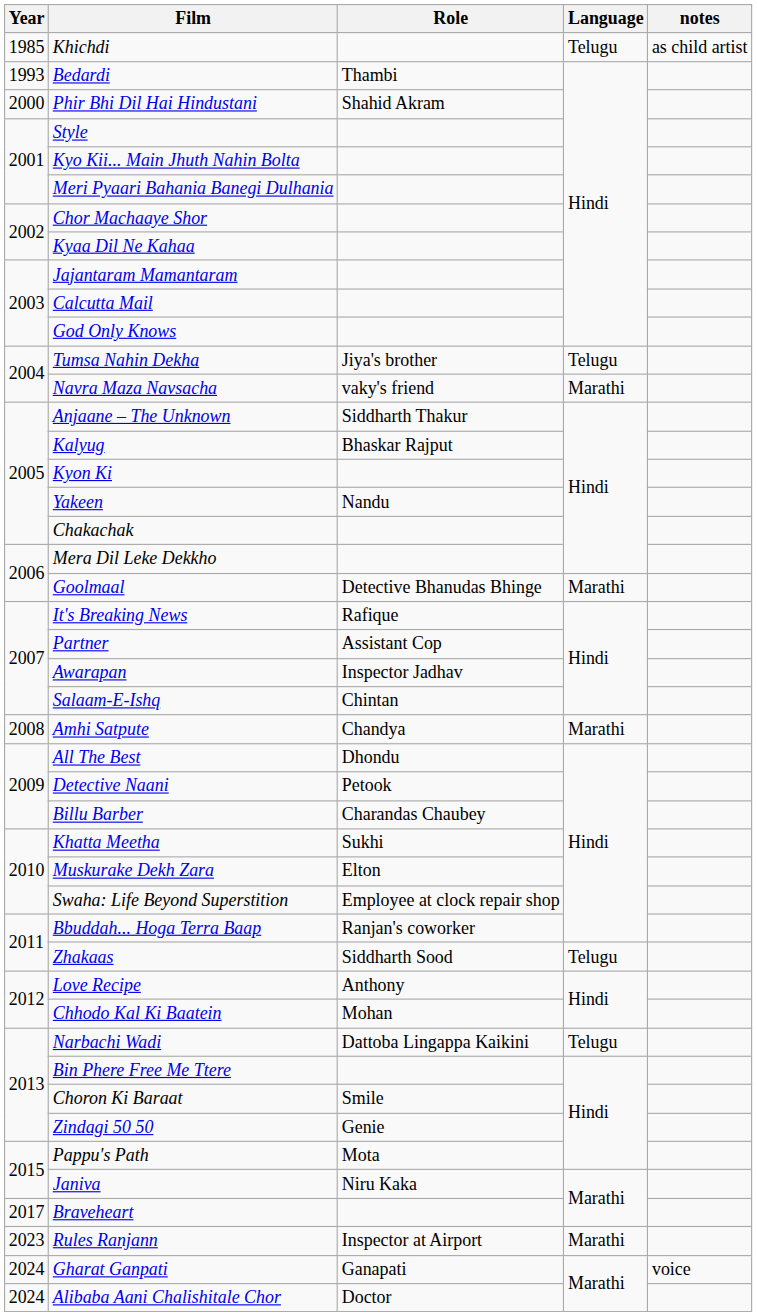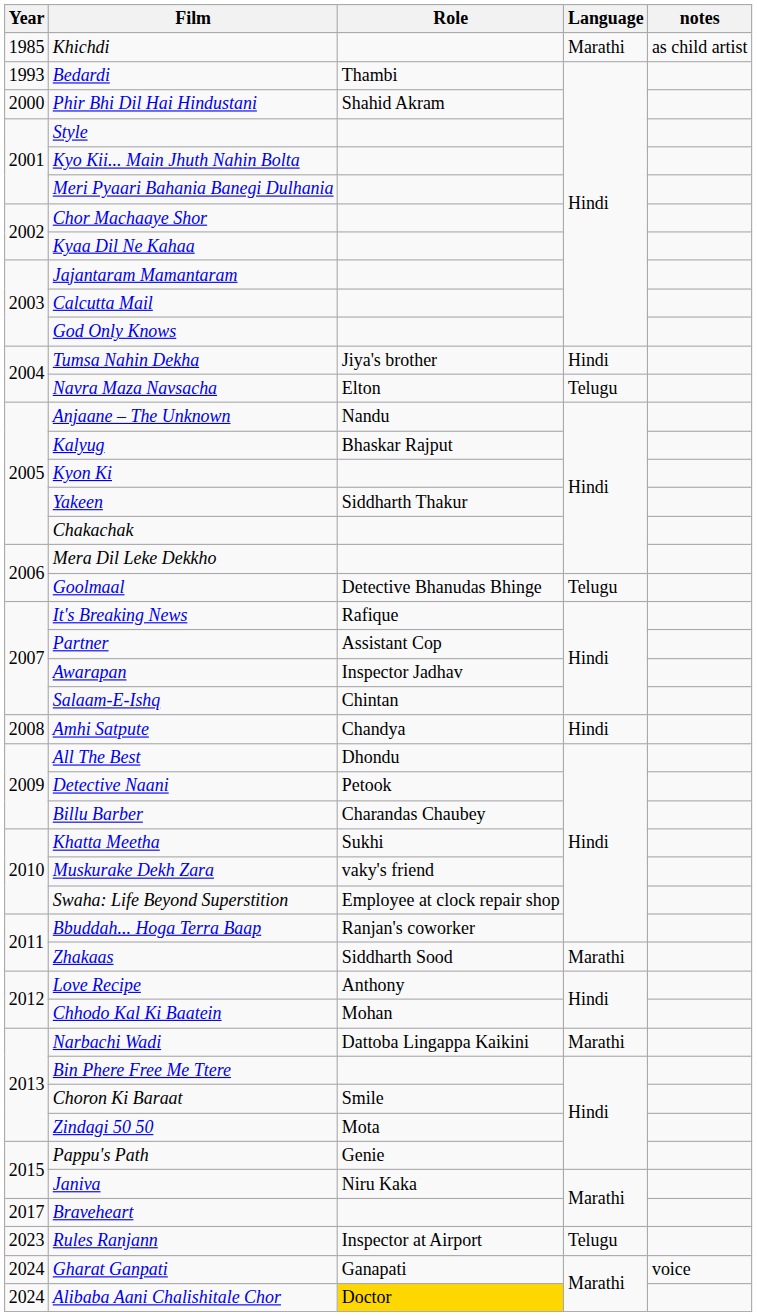 <table class="wikitable sortable" style="font-size: 100%;">
 <tr>
 <th>Year</th>
 <th>Film</th>
 <th>Role</th>
 <th>Language</th>
 <th>notes</th>
 </tr>
 <tr>
 <td>1985</td>
 <td><em>Khichdi</em></td>
 <td></td>
-<td>Telugu</td>
+<td>Marathi</td>
 <td>as child artist</td>
 </tr>
 <tr>
 <td>1993</td>
 <td><em><a href='#'>Bedardi</a></em></td>
 <td>Thambi</td>
 <td rowspan=10>Hindi</td>
 <td></td>
 </tr>
 <tr>
 <td>2000</td>
 <td><em><a href='#'>Phir Bhi Dil Hai Hindustani</a></em></td>
 <td>Shahid Akram</td>
 <td></td>
 </tr>
 <tr>
 <td rowspan=3>2001</td>
 <td><em><a href='#'>Style</a></em></td>
 <td></td>
 <td></td>
 </tr>
 <tr>
 <td><em><a href='#'>Kyo Kii... Main Jhuth Nahin Bolta</a></em></td>
 <td></td>
 <td></td>
 </tr>
 <tr>
 <td><em><a href='#'>Meri Pyaari Bahania Banegi Dulhania</a></em></td>
 <td></td>
 <td></td>
 </tr>
 <tr>
 <td rowspan=2>2002</td>
 <td><em><a href='#'>Chor Machaaye Shor</a></em></td>
 <td></td>
 <td></td>
 </tr>
 <tr>
 <td><em><a href='#'>Kyaa Dil Ne Kahaa</a></em></td>
 <td></td>
 <td></td>
 </tr>
 <tr>
 <td rowspan=3>2003</td>
 <td><em><a href='#'>Jajantaram Mamantaram</a></em></td>
 <td></td>
 <td></td>
 </tr>
 <tr>
 <td><em><a href='#'>Calcutta Mail</a></em></td>
 <td></td>
 <td></td>
 </tr>
 <tr>
 <td><em><a href='#'>God Only Knows</a></em></td>
 <td></td>
 <td></td>
 </tr>
 <tr>
 <td rowspan=2>2004</td>
 <td><em><a href='#'>Tumsa Nahin Dekha</a></em></td>
 <td>Jiya's brother</td>
-<td>Telugu</td>
+<td>Hindi</td>
 <td></td>
 </tr>
 <tr>
 <td><em><a href='#'>Navra Maza Navsacha</a></em></td>
-<td>vaky's friend</td>
-<td>Marathi</td>
+<td>Elton</td>
+<td>Telugu</td>
 <td></td>
 </tr>
 <tr>
 <td rowspan=5>2005</td>
 <td><em><a href='#'>Anjaane – The Unknown</a></em></td>
-<td>Siddharth Thakur</td>
+<td>Nandu</td>
 <td rowspan=6>Hindi</td>
 <td></td>
 </tr>
 <tr>
 <td><em><a href='#'>Kalyug</a></em></td>
 <td>Bhaskar Rajput</td>
 <td></td>
 </tr>
 <tr>
 <td><em><a href='#'>Kyon Ki</a></em></td>
 <td></td>
 <td></td>
 </tr>
 <tr>
 <td><em><a href='#'>Yakeen</a></em></td>
-<td>Nandu</td>
+<td>Siddharth Thakur</td>
 <td></td>
 </tr>
 <tr>
 <td><em>Chakachak</em></td>
 <td></td>
 <td></td>
 </tr>
 <tr>
 <td rowspan=2>2006</td>
 <td><em>Mera Dil Leke Dekkho</em></td>
 <td></td>
 <td></td>
 </tr>
 <tr>
 <td><em><a href='#'>Goolmaal</a></em></td>
 <td>Detective Bhanudas Bhinge</td>
-<td>Marathi</td>
+<td>Telugu</td>
 <td></td>
 </tr>
 <tr>
 <td rowspan=4>2007</td>
 <td><em><a href='#'>It's Breaking News</a></em></td>
 <td>Rafique</td>
 <td rowspan=4>Hindi</td>
 <td></td>
 </tr>
 <tr>
 <td><em><a href='#'>Partner</a></em></td>
 <td>Assistant Cop</td>
 <td></td>
 </tr>
 <tr>
 <td><em><a href='#'>Awarapan</a></em></td>
 <td>Inspector Jadhav</td>
 <td></td>
 </tr>
 <tr>
 <td><em><a href='#'>Salaam-E-Ishq</a></em></td>
 <td>Chintan</td>
 <td></td>
 </tr>
 <tr>
 <td>2008</td>
 <td><em><a href='#'>Amhi Satpute</a></em></td>
 <td>Chandya</td>
-<td>Marathi</td>
+<td>Hindi</td>
 <td></td>
 </tr>
 <tr>
 <td rowspan=3>2009</td>
 <td><em><a href='#'>All The Best</a></em></td>
 <td>Dhondu</td>
 <td rowspan=7>Hindi</td>
 <td></td>
 </tr>
 <tr>
 <td><em><a href='#'>Detective Naani</a></em></td>
 <td>Petook</td>
 <td></td>
 </tr>
 <tr>
 <td><em><a href='#'>Billu Barber</a></em></td>
 <td>Charandas Chaubey</td>
 <td></td>
 </tr>
 <tr>
 <td rowspan=3>2010</td>
 <td><em><a href='#'>Khatta Meetha</a></em></td>
 <td>Sukhi</td>
 <td></td>
 </tr>
 <tr>
 <td><em><a href='#'>Muskurake Dekh Zara</a></em></td>
-<td>Elton</td>
+<td>vaky's friend</td>
 <td></td>
 </tr>
 <tr>
 <td><em>Swaha: Life Beyond Superstition</em></td>
 <td>Employee at clock repair shop</td>
 <td></td>
 </tr>
 <tr>
 <td rowspan=2>2011</td>
 <td><em><a href='#'>Bbuddah... Hoga Terra Baap</a></em></td>
 <td>Ranjan's coworker</td>
 <td></td>
 </tr>
 <tr>
 <td><em><a href='#'>Zhakaas</a></em></td>
 <td>Siddharth Sood</td>
-<td>Telugu</td>
+<td>Marathi</td>
 <td></td>
 </tr>
 <tr>
 <td rowspan=2>2012</td>
 <td><em><a href='#'>Love Recipe</a></em></td>
 <td>Anthony</td>
 <td rowspan=2>Hindi</td>
 </tr>
 <tr>
 <td><em><a href='#'>Chhodo Kal Ki Baatein</a></em></td>
 <td>Mohan</td>
 <td></td>
 </tr>
 <tr>
 <td rowspan=4>2013</td>
 <td><em><a href='#'>Narbachi Wadi</a></em></td>
 <td>Dattoba Lingappa Kaikini</td>
-<td>Telugu</td>
+<td>Marathi</td>
 <td></td>
 </tr>
 <tr>
 <td><em><a href='#'>Bin Phere Free Me Ttere</a></em></td>
 <td></td>
 <td rowspan=4>Hindi</td>
 <td></td>
 </tr>
 <tr>
 <td><em>Choron Ki Baraat</em></td>
 <td>Smile</td>
 <td></td>
 </tr>
 <tr>
 <td><em><a href='#'>Zindagi 50 50</a></em></td>
-<td>Genie</td>
+<td>Mota</td>
 <td></td>
 </tr>
 <tr>
 <td rowspan=2>2015</td>
 <td><em>Pappu's Path</em></td>
-<td>Mota</td>
+<td>Genie</td>
 <td></td>
 </tr>
 <tr>
 <td><em><a href='#'>Janiva</a></em></td>
 <td>Niru Kaka</td>
 <td rowspan=2>Marathi</td>
 <td></td>
 </tr>
 <tr>
 <td>2017</td>
 <td><em><a href='#'>Braveheart</a></em></td>
 <td></td>
 <td></td>
 </tr>
 <tr>
 <td>2023</td>
 <td><em><a href='#'>Rules Ranjann</a></em></td>
 <td>Inspector at Airport</td>
-<td>Marathi</td>
+<td>Telugu</td>
 <td></td>
 </tr>
 <tr>
 <td>2024</td>
 <td><em><a href='#'>Gharat Ganpati</a></em></td>
 <td>Ganapati</td>
 <td rowspan=2>Marathi</td>
 <td>voice</td>
 </tr>
 <tr>
 <td>2024</td>
 <td><a href='#'><em>Alibaba Aani Chalishitale Chor</em></a></td>
-<td>Doctor</td>
+<td style="background: gold;">Doctor</td>
 <td></td>
 </tr>
 </table>
